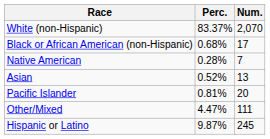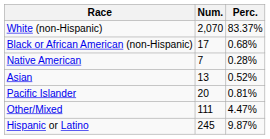 <table class="wikitable">
 <tr>
 <th>Race</th>
+<th>Num.</th>
 <th>Perc.</th>
-<th>Num.</th>
 </tr>
 <tr>
 <td><a href='#'>White</a> (non-Hispanic)</td>
+<td>2,070</td>
 <td>83.37%</td>
-<td>2,070</td>
 </tr>
 <tr>
 <td><a href='#'>Black or African American</a> (non-Hispanic)</td>
+<td>17</td>
 <td>0.68%</td>
-<td>17</td>
 </tr>
 <tr>
 <td><a href='#'>Native American</a></td>
+<td>7</td>
 <td>0.28%</td>
-<td>7</td>
 </tr>
 <tr>
 <td><a href='#'>Asian</a></td>
+<td>13</td>
 <td>0.52%</td>
-<td>13</td>
 </tr>
 <tr>
 <td><a href='#'>Pacific Islander</a></td>
+<td>20</td>
 <td>0.81%</td>
-<td>20</td>
 </tr>
 <tr>
 <td><a href='#'>Other/Mixed</a></td>
+<td>111</td>
 <td>4.47%</td>
-<td>111</td>
 </tr>
 <tr>
 <td><a href='#'>Hispanic</a> or <a href='#'>Latino</a></td>
+<td>245</td>
 <td>9.87%</td>
-<td>245</td>
 </tr>
 </table>
